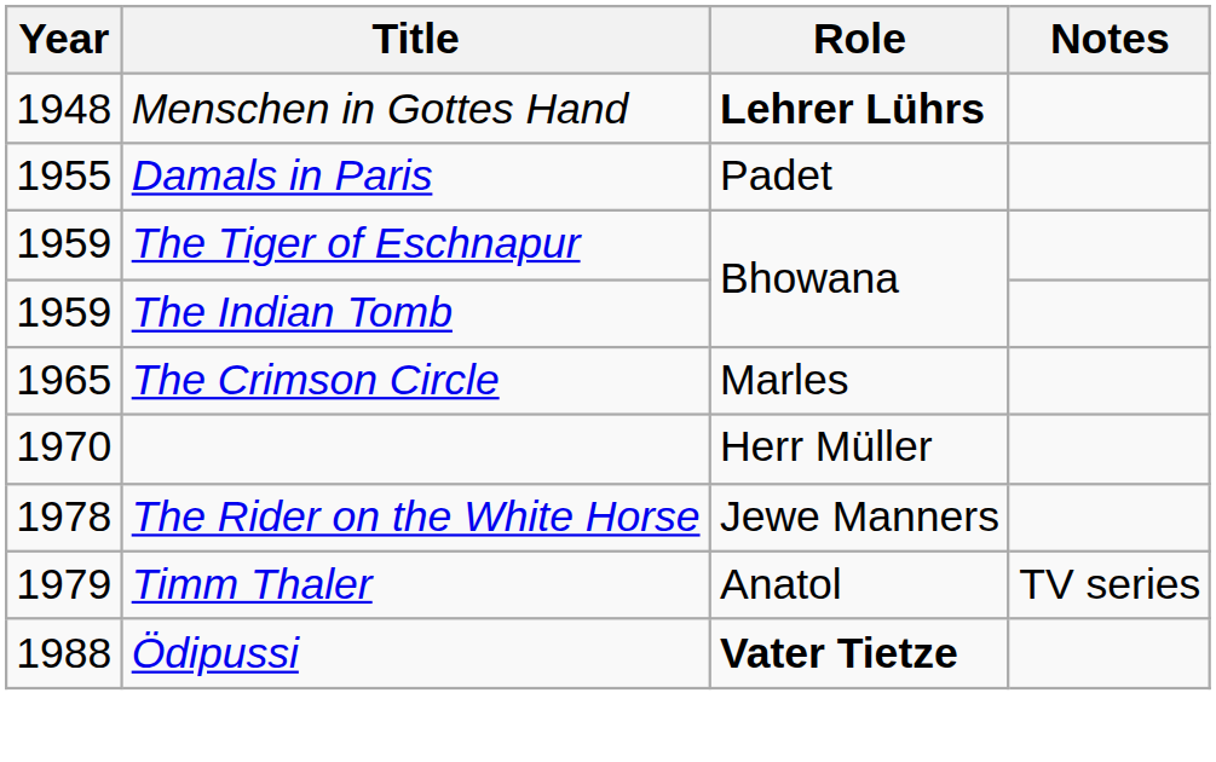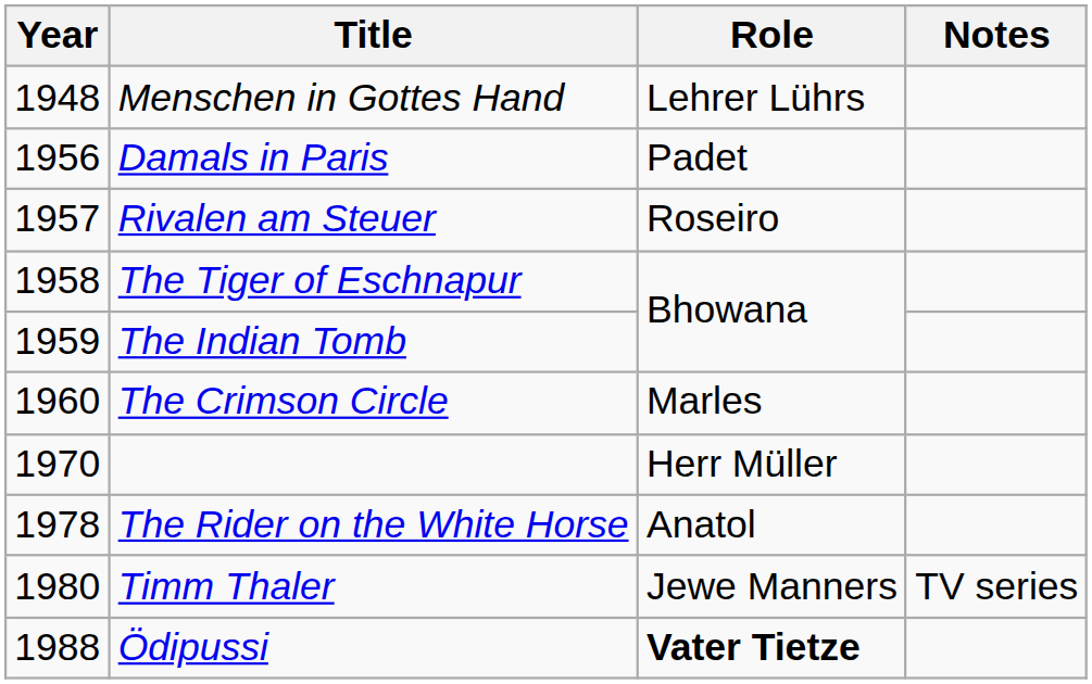 <table class="wikitable">
 <tr>
 <th>Year</th>
 <th>Title</th>
 <th>Role</th>
 <th>Notes</th>
 </tr>
 <tr>
 <td>1948</td>
 <td><em>Menschen in Gottes Hand</em></td>
-<td><strong>Lehrer Lührs</strong></td>
+<td>Lehrer Lührs</td>
 <td></td>
 </tr>
 <tr>
-<td>1955</td>
+<td>1956</td>
 <td><em><a href='#'>Damals in Paris</a></em></td>
 <td>Padet</td>
 <td></td>
 </tr>
 <tr>
-<td>1959</td>
+<td>1957</td>
+<td><em><a href='#'>Rivalen am Steuer</a></em></td>
+<td>Roseiro</td>
+<td></td>
+</tr>
+<tr>
+<td>1958</td>
 <td><em><a href='#'>The Tiger of Eschnapur</a></em></td>
 <td rowspan="2">Bhowana</td>
 <td></td>
 </tr>
 <tr>
 <td>1959</td>
 <td><em><a href='#'>The Indian Tomb</a></em></td>
 <td></td>
 </tr>
 <tr>
-<td>1965</td>
+<td>1960</td>
 <td><em><a href='#'>The Crimson Circle</a></em></td>
 <td>Marles</td>
 <td></td>
 </tr>
 <tr>
 <td>1970</td>
 <td><em></em></td>
 <td>Herr Müller</td>
 <td></td>
 </tr>
 <tr>
 <td>1978</td>
 <td><em><a href='#'>The Rider on the White Horse</a></em></td>
-<td>Jewe Manners</td>
+<td>Anatol</td>
 <td></td>
 </tr>
 <tr>
-<td>1979</td>
+<td>1980</td>
 <td><em><a href='#'>Timm Thaler</a></em></td>
-<td>Anatol</td>
+<td>Jewe Manners</td>
 <td>TV series</td>
 </tr>
 <tr>
 <td>1988</td>
 <td><em><a href='#'>Ödipussi</a></em></td>
 <td><strong>Vater Tietze</strong></td>
 <td></td>
 </tr>
 </table>
